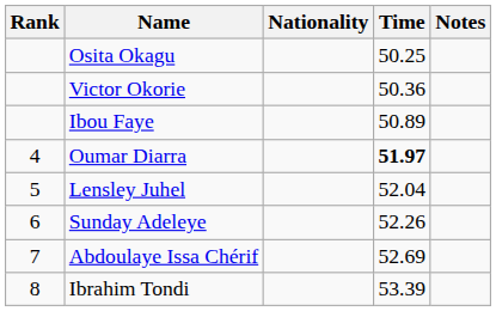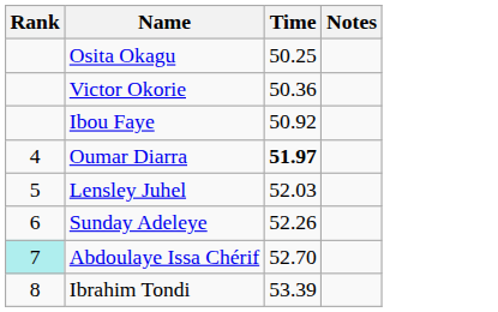 <table class="wikitable sortable" style="text-align:center">
 <tr>
 <th>Rank</th>
 <th>Name</th>
-<th>Nationality</th>
 <th>Time</th>
 <th>Notes</th>
 </tr>
 <tr>
 <td></td>
 <td align=left><a href='#'>Osita Okagu</a></td>
-<td align=left></td>
 <td>50.25</td>
 <td></td>
 </tr>
 <tr>
 <td></td>
 <td align=left><a href='#'>Victor Okorie</a></td>
-<td align=left></td>
 <td>50.36</td>
 <td></td>
 </tr>
 <tr>
 <td></td>
 <td align=left><a href='#'>Ibou Faye</a></td>
-<td align=left></td>
-<td>50.89</td>
+<td>50.92</td>
 <td></td>
 </tr>
 <tr>
 <td>4</td>
 <td align=left><a href='#'>Oumar Diarra</a></td>
-<td align=left></td>
 <td><strong>51.97</strong></td>
 <td></td>
 </tr>
 <tr>
 <td>5</td>
 <td align=left><a href='#'>Lensley Juhel</a></td>
-<td align=left></td>
-<td>52.04</td>
+<td>52.03</td>
 <td></td>
 </tr>
 <tr>
 <td>6</td>
 <td align=left><a href='#'>Sunday Adeleye</a></td>
-<td align=left></td>
 <td>52.26</td>
 <td></td>
 </tr>
 <tr>
-<td>7</td>
+<td style="background: paleturquoise;">7</td>
 <td align=left><a href='#'>Abdoulaye Issa Chérif</a></td>
-<td align=left></td>
-<td>52.69</td>
+<td>52.70</td>
 <td></td>
 </tr>
 <tr>
 <td>8</td>
 <td align=left>Ibrahim Tondi</td>
-<td align=left></td>
 <td>53.39</td>
 <td></td>
 </tr>
 </table>
